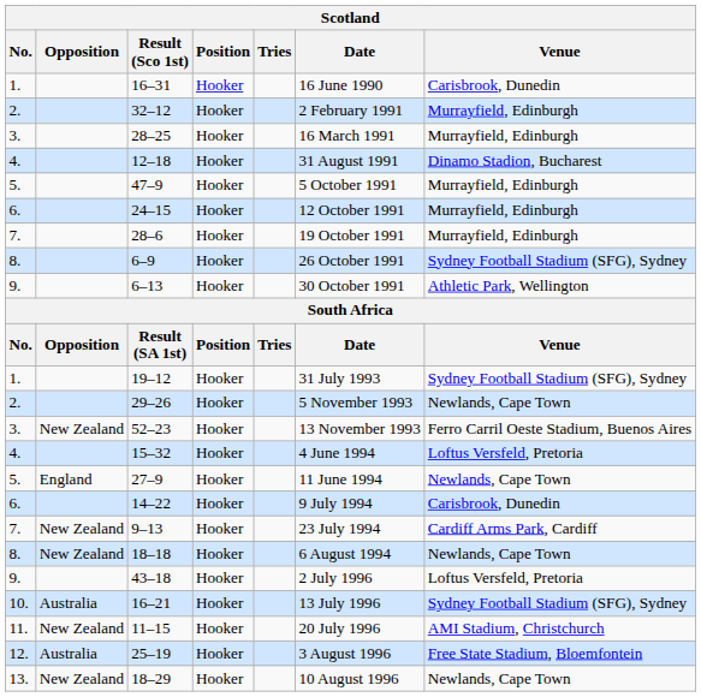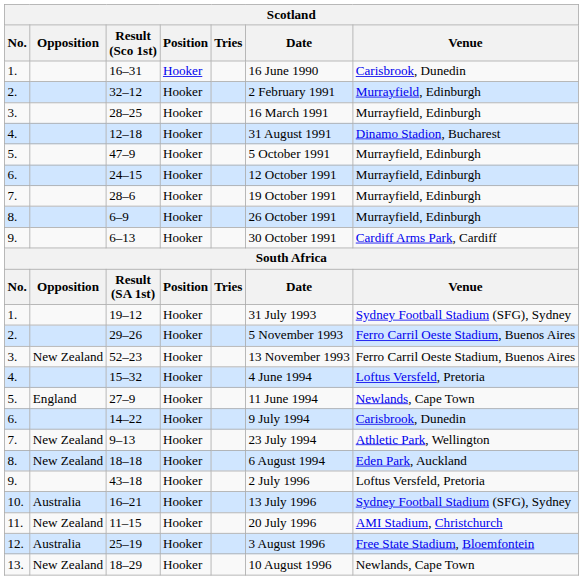 <table class="wikitable sortable">
 <tr>
 <th colspan=7> Scotland</th>
 </tr>
 <tr>
 <th>No.</th>
 <th>Opposition</th>
 <th>Result<br>(Sco 1st)</th>
 <th>Position</th>
 <th>Tries</th>
 <th>Date</th>
 <th>Venue</th>
 </tr>
 <tr>
 <td>1.</td>
 <td></td>
 <td>16–31</td>
 <td><a href='#'>Hooker</a></td>
 <td></td>
 <td>16 June 1990</td>
 <td><a href='#'>Carisbrook</a>, Dunedin</td>
 </tr>
 <tr style="background: #D0E6FF;">
 <td>2.</td>
 <td></td>
 <td>32–12</td>
 <td>Hooker</td>
 <td></td>
 <td>2 February 1991</td>
 <td><a href='#'>Murrayfield</a>, Edinburgh</td>
 </tr>
 <tr>
 <td>3.</td>
 <td></td>
 <td>28–25</td>
 <td>Hooker</td>
 <td></td>
 <td>16 March 1991</td>
 <td>Murrayfield, Edinburgh</td>
 </tr>
 <tr style="background: #D0E6FF;">
 <td>4.</td>
 <td></td>
 <td>12–18</td>
 <td>Hooker</td>
 <td></td>
 <td>31 August 1991</td>
 <td><a href='#'>Dinamo Stadion</a>, Bucharest</td>
 </tr>
 <tr>
 <td>5.</td>
 <td></td>
 <td>47–9</td>
 <td>Hooker</td>
 <td></td>
 <td>5 October 1991</td>
 <td>Murrayfield, Edinburgh</td>
 </tr>
 <tr style="background: #D0E6FF;">
 <td>6.</td>
 <td></td>
 <td>24–15</td>
 <td>Hooker</td>
 <td></td>
 <td>12 October 1991</td>
 <td>Murrayfield, Edinburgh</td>
 </tr>
 <tr>
 <td>7.</td>
 <td></td>
 <td>28–6</td>
 <td>Hooker</td>
 <td></td>
 <td>19 October 1991</td>
 <td>Murrayfield, Edinburgh</td>
 </tr>
 <tr style="background: #D0E6FF;">
 <td>8.</td>
 <td></td>
 <td>6–9</td>
 <td>Hooker</td>
 <td></td>
 <td>26 October 1991</td>
-<td><a href='#'>Sydney Football Stadium</a> (SFG), Sydney</td>
+<td>Murrayfield, Edinburgh</td>
 </tr>
 <tr>
 <td>9.</td>
 <td></td>
 <td>6–13</td>
 <td>Hooker</td>
 <td></td>
 <td>30 October 1991</td>
-<td><a href='#'>Athletic Park</a>, Wellington</td>
+<td><a href='#'>Cardiff Arms Park</a>, Cardiff</td>
 </tr>
 <tr>
 <th colspan=7> South Africa</th>
 </tr>
 <tr>
 <th>No.</th>
 <th>Opposition</th>
 <th>Result<br>(SA 1st)</th>
 <th>Position</th>
 <th>Tries</th>
 <th>Date</th>
 <th>Venue</th>
 </tr>
 <tr>
 <td>1.</td>
 <td></td>
 <td>19–12</td>
 <td>Hooker</td>
 <td></td>
 <td>31 July 1993</td>
 <td><a href='#'>Sydney Football Stadium</a> (SFG), Sydney</td>
 </tr>
 <tr style="background: #D0E6FF;">
 <td>2.</td>
 <td></td>
 <td>29–26</td>
 <td>Hooker</td>
 <td></td>
 <td>5 November 1993</td>
-<td>Newlands, Cape Town</td>
+<td><a href='#'>Ferro Carril Oeste Stadium</a>, Buenos Aires</td>
 </tr>
 <tr>
 <td>3.</td>
 <td> New Zealand</td>
 <td>52–23</td>
 <td>Hooker</td>
 <td></td>
 <td>13 November 1993</td>
 <td>Ferro Carril Oeste Stadium, Buenos Aires</td>
 </tr>
 <tr style="background: #D0E6FF;">
 <td>4.</td>
 <td></td>
 <td>15–32</td>
 <td>Hooker</td>
 <td></td>
 <td>4 June 1994</td>
 <td><a href='#'>Loftus Versfeld</a>, Pretoria</td>
 </tr>
 <tr>
 <td>5.</td>
 <td> England</td>
 <td>27–9</td>
 <td>Hooker</td>
 <td></td>
 <td>11 June 1994</td>
 <td><a href='#'>Newlands</a>, Cape Town</td>
 </tr>
 <tr style="background: #D0E6FF;">
 <td>6.</td>
 <td></td>
 <td>14–22</td>
 <td>Hooker</td>
 <td></td>
 <td>9 July 1994</td>
 <td><a href='#'>Carisbrook</a>, Dunedin</td>
 </tr>
 <tr>
 <td>7.</td>
 <td> New Zealand</td>
 <td>9–13</td>
 <td>Hooker</td>
 <td></td>
 <td>23 July 1994</td>
-<td><a href='#'>Cardiff Arms Park</a>, Cardiff</td>
+<td><a href='#'>Athletic Park</a>, Wellington</td>
 </tr>
 <tr style="background: #D0E6FF;">
 <td>8.</td>
 <td> New Zealand</td>
 <td>18–18</td>
 <td>Hooker</td>
 <td></td>
 <td>6 August 1994</td>
-<td>Newlands, Cape Town</td>
+<td><a href='#'>Eden Park</a>, Auckland</td>
 </tr>
 <tr>
 <td>9.</td>
 <td></td>
 <td>43–18</td>
 <td>Hooker</td>
 <td></td>
 <td>2 July 1996</td>
 <td>Loftus Versfeld, Pretoria</td>
 </tr>
 <tr style="background: #D0E6FF;">
 <td>10.</td>
 <td> Australia</td>
 <td>16–21</td>
 <td>Hooker</td>
 <td></td>
 <td>13 July 1996</td>
 <td><a href='#'>Sydney Football Stadium</a> (SFG), Sydney</td>
 </tr>
 <tr>
 <td>11.</td>
 <td> New Zealand</td>
 <td>11–15</td>
 <td>Hooker</td>
 <td></td>
 <td>20 July 1996</td>
 <td><a href='#'>AMI Stadium</a>, <a href='#'>Christchurch</a></td>
 </tr>
 <tr style="background: #D0E6FF;">
 <td>12.</td>
 <td> Australia</td>
 <td>25–19</td>
 <td>Hooker</td>
 <td></td>
 <td>3 August 1996</td>
 <td><a href='#'>Free State Stadium</a>, <a href='#'>Bloemfontein</a></td>
 </tr>
 <tr>
 <td>13.</td>
 <td> New Zealand</td>
 <td>18–29</td>
 <td>Hooker</td>
 <td></td>
 <td>10 August 1996</td>
 <td>Newlands, Cape Town</td>
 </tr>
 </table>
